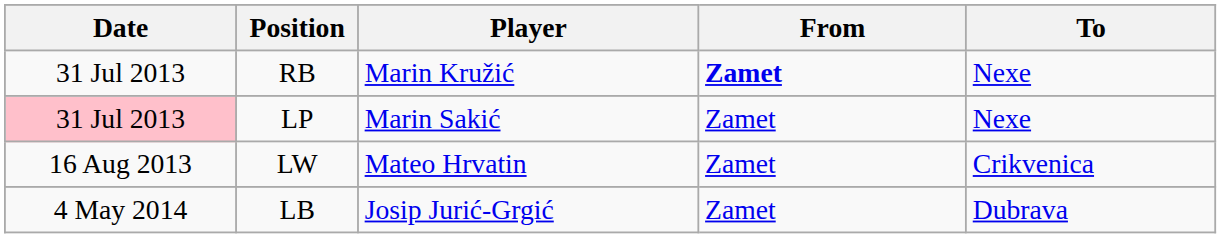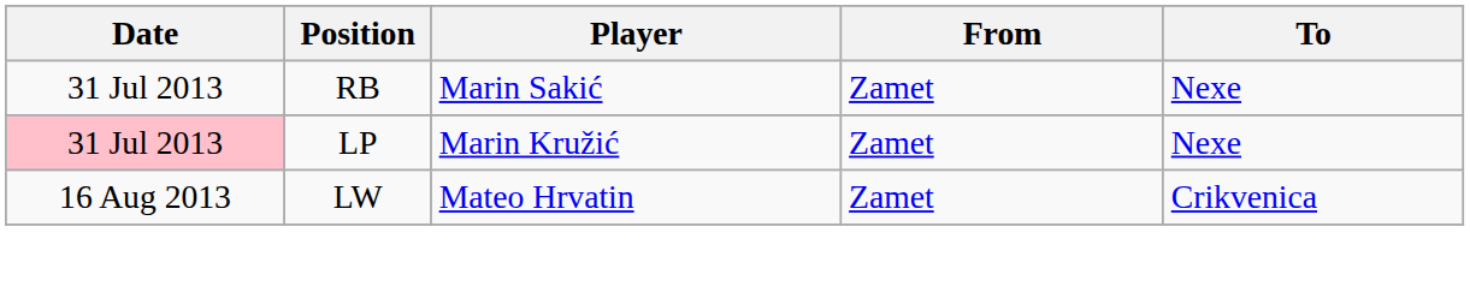 <table class="wikitable" style="font-size:95%; text-align:center;">
 <tr>
 <th width=120>Date</th>
 <th width=60>Position</th>
 <th width=180>Player</th>
 <th width=140>From</th>
 <th width=130>To</th>
 </tr>
 <tr>
 <td>31 Jul 2013</td>
 <td>RB</td>
-<td style="text-align:left;"> <a href='#'>Marin Kružić</a></td>
-<td style="text-align:left;"><strong><a href='#'>Zamet</a></strong></td>
+<td style="text-align:left;"> <a href='#'>Marin Sakić</a></td>
+<td style="text-align:left;"><a href='#'>Zamet</a></td>
 <td style="text-align:left;"><a href='#'>Nexe</a></td>
 </tr>
 <tr>
 <td style="background: pink;">31 Jul 2013</td>
 <td>LP</td>
-<td style="text-align:left;"> <a href='#'>Marin Sakić</a></td>
+<td style="text-align:left;"> <a href='#'>Marin Kružić</a></td>
 <td style="text-align:left;"><a href='#'>Zamet</a></td>
 <td style="text-align:left;"> <a href='#'>Nexe</a></td>
 </tr>
 <tr>
 <td>16 Aug 2013</td>
 <td>LW</td>
 <td style="text-align:left;"> <a href='#'>Mateo Hrvatin</a></td>
 <td style="text-align:left;"><a href='#'>Zamet</a></td>
 <td style="text-align:left;"><a href='#'>Crikvenica</a></td>
 </tr>
-<tr>
-<td>4 May 2014</td>
-<td>LB</td>
-<td style="text-align:left;"><a href='#'>Josip Jurić-Grgić</a></td>
-<td style="text-align:left;"><a href='#'>Zamet</a></td>
-<td style="text-align:left;"><a href='#'>Dubrava</a></td>
-</tr>
 </table>
